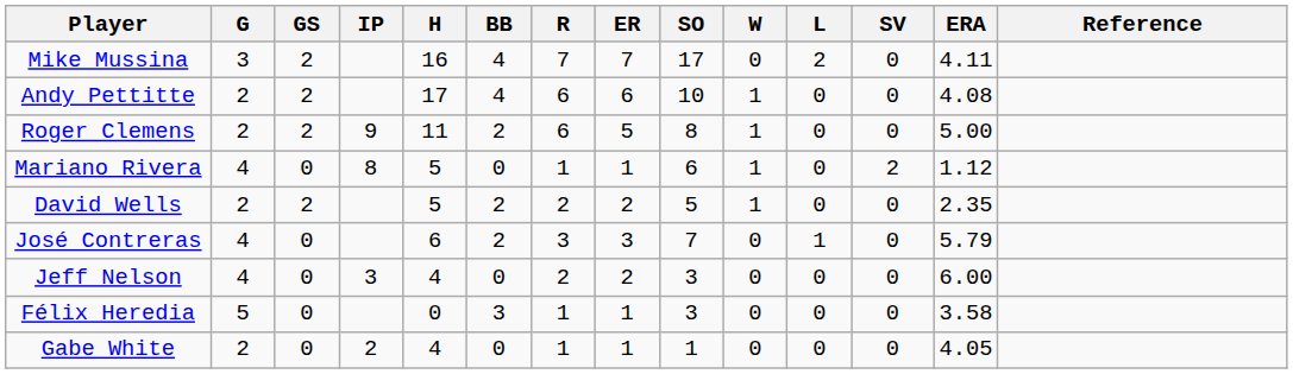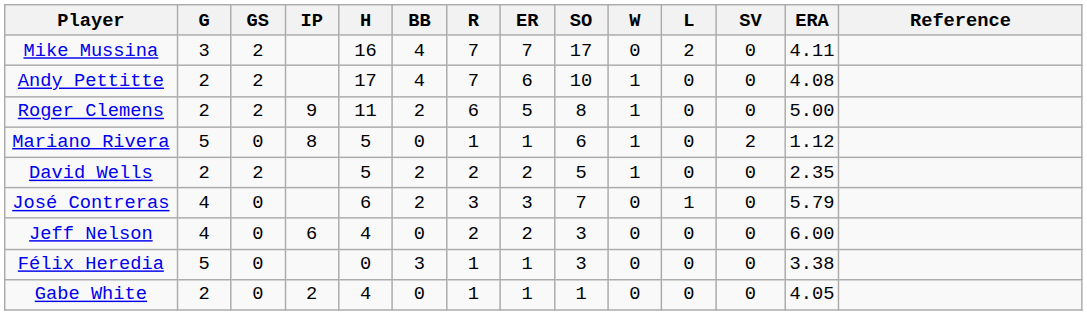 <table class="wikitable sortable" style="text-align:center">
 <tr>
 <th width="16%">Player</th>
 <th width="5%">G</th>
 <th width="5%">GS</th>
 <th width="5%">IP</th>
 <th width="5%">H</th>
 <th width="5%">BB</th>
 <th width="5%">R</th>
 <th width="5%">ER</th>
 <th width="5%">SO</th>
 <th width="5%">W</th>
 <th width="5%">L</th>
 <th>SV</th>
 <th width="5%">ERA</th>
 <th>Reference</th>
 </tr>
 <tr>
 <td><a href='#'>Mike Mussina</a></td>
 <td>3</td>
 <td>2</td>
 <td></td>
 <td>16</td>
 <td>4</td>
 <td>7</td>
 <td>7</td>
 <td>17</td>
 <td>0</td>
 <td>2</td>
 <td>0</td>
 <td>4.11</td>
 <td></td>
 </tr>
 <tr>
 <td><a href='#'>Andy Pettitte</a></td>
 <td>2</td>
 <td>2</td>
 <td></td>
 <td>17</td>
 <td>4</td>
-<td>6</td>
+<td>7</td>
 <td>6</td>
 <td>10</td>
 <td>1</td>
 <td>0</td>
 <td>0</td>
 <td>4.08</td>
 <td></td>
 </tr>
 <tr>
 <td><a href='#'>Roger Clemens</a></td>
 <td>2</td>
 <td>2</td>
 <td>9</td>
 <td>11</td>
 <td>2</td>
 <td>6</td>
 <td>5</td>
 <td>8</td>
 <td>1</td>
 <td>0</td>
 <td>0</td>
 <td>5.00</td>
 <td></td>
 </tr>
 <tr>
 <td><a href='#'>Mariano Rivera</a></td>
-<td>4</td>
+<td>5</td>
 <td>0</td>
 <td>8</td>
 <td>5</td>
 <td>0</td>
 <td>1</td>
 <td>1</td>
 <td>6</td>
 <td>1</td>
 <td>0</td>
 <td>2</td>
 <td>1.12</td>
 <td></td>
 </tr>
 <tr>
 <td><a href='#'>David Wells</a></td>
 <td>2</td>
 <td>2</td>
 <td></td>
 <td>5</td>
 <td>2</td>
 <td>2</td>
 <td>2</td>
 <td>5</td>
 <td>1</td>
 <td>0</td>
 <td>0</td>
 <td>2.35</td>
 <td></td>
 </tr>
 <tr>
 <td><a href='#'>José Contreras</a></td>
 <td>4</td>
 <td>0</td>
 <td></td>
 <td>6</td>
 <td>2</td>
 <td>3</td>
 <td>3</td>
 <td>7</td>
 <td>0</td>
 <td>1</td>
 <td>0</td>
 <td>5.79</td>
 <td></td>
 </tr>
 <tr>
 <td><a href='#'>Jeff Nelson</a></td>
 <td>4</td>
 <td>0</td>
-<td>3</td>
+<td>6</td>
 <td>4</td>
 <td>0</td>
 <td>2</td>
 <td>2</td>
 <td>3</td>
 <td>0</td>
 <td>0</td>
 <td>0</td>
 <td>6.00</td>
 <td></td>
 </tr>
 <tr>
 <td><a href='#'>Félix Heredia</a></td>
 <td>5</td>
 <td>0</td>
 <td></td>
 <td>0</td>
 <td>3</td>
 <td>1</td>
 <td>1</td>
 <td>3</td>
 <td>0</td>
 <td>0</td>
 <td>0</td>
-<td>3.58</td>
+<td>3.38</td>
 <td></td>
 </tr>
 <tr>
 <td><a href='#'>Gabe White</a></td>
 <td>2</td>
 <td>0</td>
 <td>2</td>
 <td>4</td>
 <td>0</td>
 <td>1</td>
 <td>1</td>
 <td>1</td>
 <td>0</td>
 <td>0</td>
 <td>0</td>
 <td>4.05</td>
 <td></td>
 </tr>
 </table>
